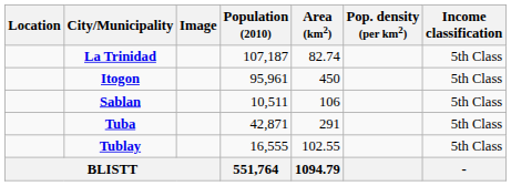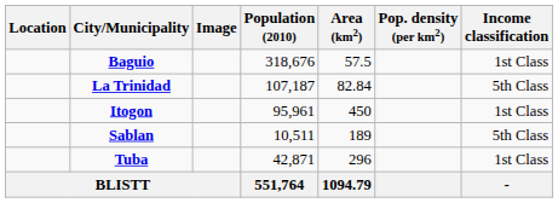 <table class="wikitable sortable" style="font-size:97%">
 <tr>
 <th>Location</th>
 <th>City/Municipality</th>
 <th>Image</th>
 <th>Population<br><small>(2010)</small></th>
 <th>Area<br><small>(km<sup>2</sup>)</small></th>
 <th>Pop. density<br><small>(per km<sup>2</sup>)</small></th>
 <th>Income<br>classification</th>
 </tr>
 <tr>
+<td data-sort-value="15"></td>
+<td align=center><strong><a href='#'>Baguio</a></strong></td>
+<td></td>
+<td align=right>318,676</td>
+<td align=right>57.5</td>
+<td align=right></td>
+<td align=right>1st Class</td>
+</tr>
+<tr>
 <td data-sort-value="12"></td>
 <td align=center><strong><a href='#'>La Trinidad</a></strong></td>
 <td></td>
 <td align=right>107,187</td>
-<td align=right>82.74</td>
+<td align=right>82.84</td>
 <td align=right></td>
 <td align=right>5th Class</td>
 </tr>
 <tr>
 <td data-sort-value="16"></td>
 <td align=center><strong><a href='#'>Itogon</a></strong></td>
 <td></td>
 <td align=right>95,961</td>
 <td align=right>450</td>
 <td align=right></td>
-<td align=right>5th Class</td>
+<td align=right>1st Class</td>
 </tr>
 <tr>
 <td data-sort-value="11"></td>
 <td align=center><strong><a href='#'>Sablan</a></strong></td>
 <td></td>
 <td align=right>10,511</td>
-<td align=right>106</td>
+<td align=right>189</td>
 <td align=right></td>
 <td align=right>5th Class</td>
 </tr>
 <tr>
 <td data-sort-value="14"></td>
 <td align=center><strong><a href='#'>Tuba</a></strong></td>
 <td></td>
 <td align=right>42,871</td>
-<td align=right>291</td>
+<td align=right>296</td>
 <td align=right></td>
-<td align=right>5th Class</td>
-</tr>
-<tr>
-<td data-sort-value="13"></td>
-<td align=center><strong><a href='#'>Tublay</a></strong></td>
-<td></td>
-<td align=right>16,555</td>
-<td align=right>102.55</td>
-<td align=right></td>
-<td align=right>5th Class</td>
+<td align=right>1st Class</td>
 </tr>
 <tr>
 <th colspan="3" style="text-align:center;"><strong>BLISTT</strong></th>
 <th align=right><strong>551,764</strong></th>
 <th align=right><strong>1094.79</strong></th>
 <th align=right><strong></strong></th>
 <th align=right><strong>-</strong></th>
 </tr>
 </table>
